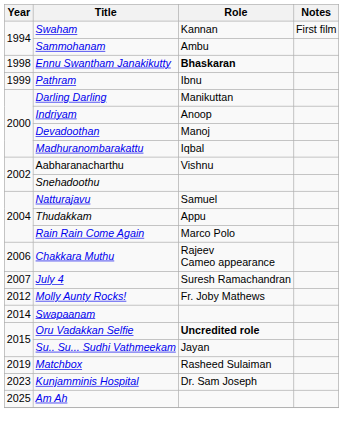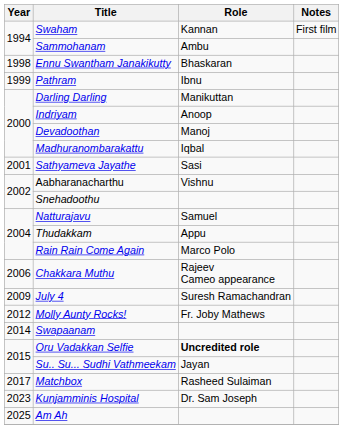 <table class="wikitable sortable">
 <tr>
 <th>Year</th>
 <th>Title</th>
 <th>Role</th>
 <th class="unsortable">Notes</th>
 </tr>
 <tr>
 <td rowspan="2">1994</td>
 <td><em><a href='#'>Swaham</a></em></td>
 <td>Kannan</td>
 <td>First film</td>
 </tr>
 <tr>
 <td><em><a href='#'>Sammohanam</a></em></td>
 <td>Ambu</td>
 <td></td>
 </tr>
 <tr>
 <td>1998</td>
 <td><em><a href='#'>Ennu Swantham Janakikutty</a></em></td>
-<td><strong>Bhaskaran</strong></td>
+<td>Bhaskaran</td>
 <td></td>
 </tr>
 <tr>
 <td>1999</td>
 <td><em><a href='#'>Pathram</a></em></td>
 <td>Ibnu</td>
 <td></td>
 </tr>
 <tr>
 <td rowspan="4">2000</td>
 <td><em><a href='#'>Darling Darling</a></em></td>
 <td>Manikuttan</td>
 <td></td>
 </tr>
 <tr>
 <td><em><a href='#'>Indriyam</a></em></td>
 <td>Anoop</td>
 <td></td>
 </tr>
 <tr>
 <td><em><a href='#'>Devadoothan</a></em></td>
 <td>Manoj</td>
 <td></td>
 </tr>
 <tr>
 <td><em><a href='#'>Madhuranombarakattu</a></em></td>
 <td>Iqbal</td>
+<td></td>
+</tr>
+<tr>
+<td>2001</td>
+<td><em><a href='#'>Sathyameva Jayathe</a></em></td>
+<td>Sasi</td>
 <td></td>
 </tr>
 <tr>
 <td rowspan="2">2002</td>
 <td>Aabharanacharthu</td>
 <td>Vishnu</td>
 <td></td>
 </tr>
 <tr>
 <td><em>Snehadoothu</em></td>
 <td></td>
 <td></td>
 </tr>
 <tr>
 <td rowspan="3">2004</td>
 <td><em><a href='#'>Natturajavu</a></em></td>
 <td>Samuel</td>
 <td></td>
 </tr>
 <tr>
 <td><em>Thudakkam</em></td>
 <td>Appu</td>
 <td></td>
 </tr>
 <tr>
 <td><em><a href='#'>Rain Rain Come Again</a></em></td>
 <td>Marco Polo</td>
 <td></td>
 </tr>
 <tr>
 <td>2006</td>
 <td><em><a href='#'>Chakkara Muthu</a></em></td>
 <td>Rajeev <br>Cameo appearance</td>
 <td></td>
 </tr>
 <tr>
-<td>2007</td>
+<td>2009</td>
 <td><em><a href='#'>July 4</a></em></td>
 <td>Suresh Ramachandran</td>
 <td></td>
 </tr>
 <tr>
 <td>2012</td>
 <td><em><a href='#'>Molly Aunty Rocks!</a></em></td>
 <td>Fr. Joby Mathews</td>
 <td></td>
 </tr>
 <tr>
 <td>2014</td>
 <td><em><a href='#'>Swapaanam</a></em></td>
 <td></td>
 <td></td>
 </tr>
 <tr>
 <td rowspan="2">2015</td>
 <td><em><a href='#'>Oru Vadakkan Selfie</a></em></td>
 <td><strong>Uncredited role</strong></td>
 <td></td>
 </tr>
 <tr>
 <td><em><a href='#'>Su.. Su... Sudhi Vathmeekam</a></em></td>
 <td>Jayan</td>
 <td></td>
 </tr>
 <tr>
-<td>2019</td>
+<td>2017</td>
 <td><em><a href='#'>Matchbox</a></em></td>
 <td>Rasheed Sulaiman</td>
 <td></td>
 </tr>
 <tr>
 <td>2023</td>
 <td><em><a href='#'>Kunjamminis Hospital</a></em></td>
 <td>Dr. Sam Joseph</td>
 <td></td>
 </tr>
 <tr>
 <td>2025</td>
 <td><em><a href='#'>Am Ah</a></em></td>
 <td></td>
 <td></td>
 </tr>
 <tr>
 </tr>
 </table>
